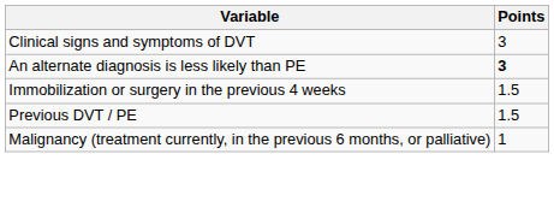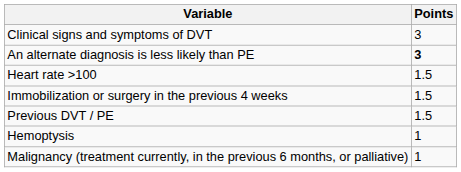 <table class="wikitable">
 <tr>
 <th>Variable</th>
 <th>Points</th>
 </tr>
 <tr>
 <td>Clinical signs and symptoms of DVT</td>
 <td>3</td>
 </tr>
 <tr>
 <td>An alternate diagnosis is less likely than PE</td>
 <td><strong>3</strong></td>
 </tr>
 <tr>
+<td>Heart rate >100</td>
+<td>1.5</td>
+</tr>
+<tr>
 <td>Immobilization or surgery in the previous 4 weeks</td>
 <td>1.5</td>
 </tr>
 <tr>
 <td>Previous DVT / PE</td>
 <td>1.5</td>
 </tr>
 <tr>
+<td>Hemoptysis</td>
+<td>1</td>
+</tr>
+<tr>
 <td>Malignancy (treatment currently, in the previous 6 months, or palliative)</td>
 <td>1</td>
 </tr>
 </table>
